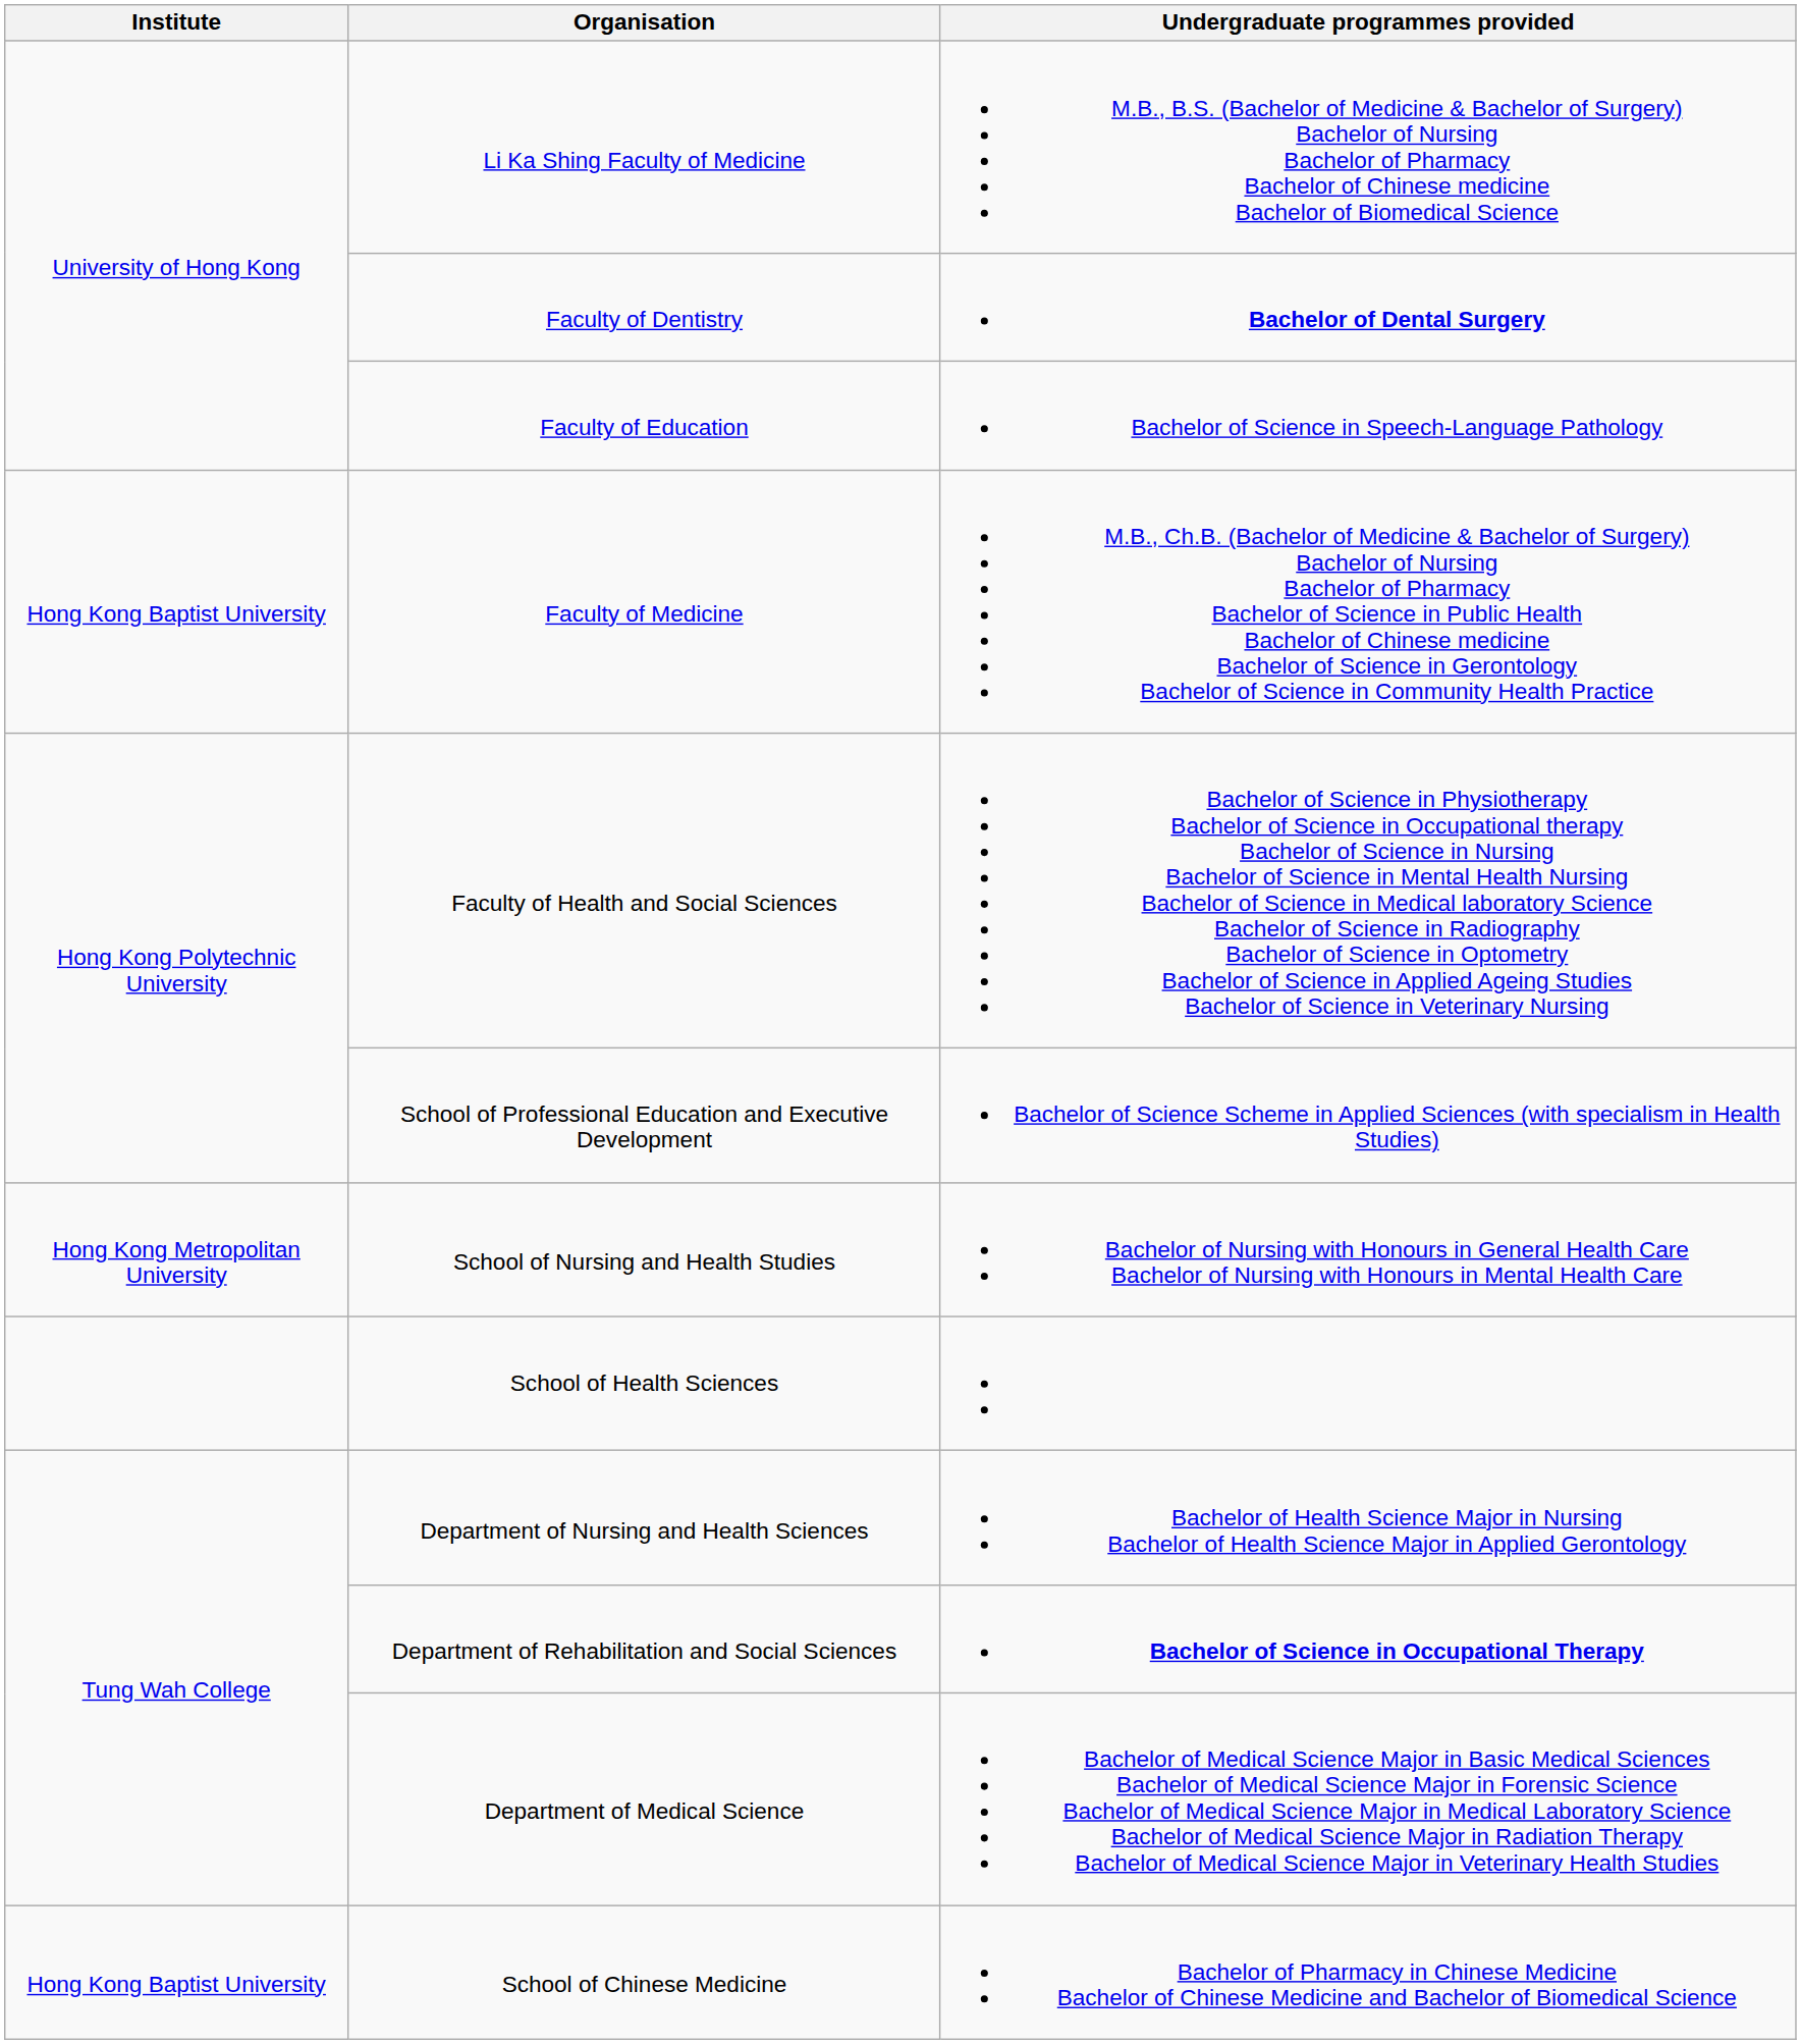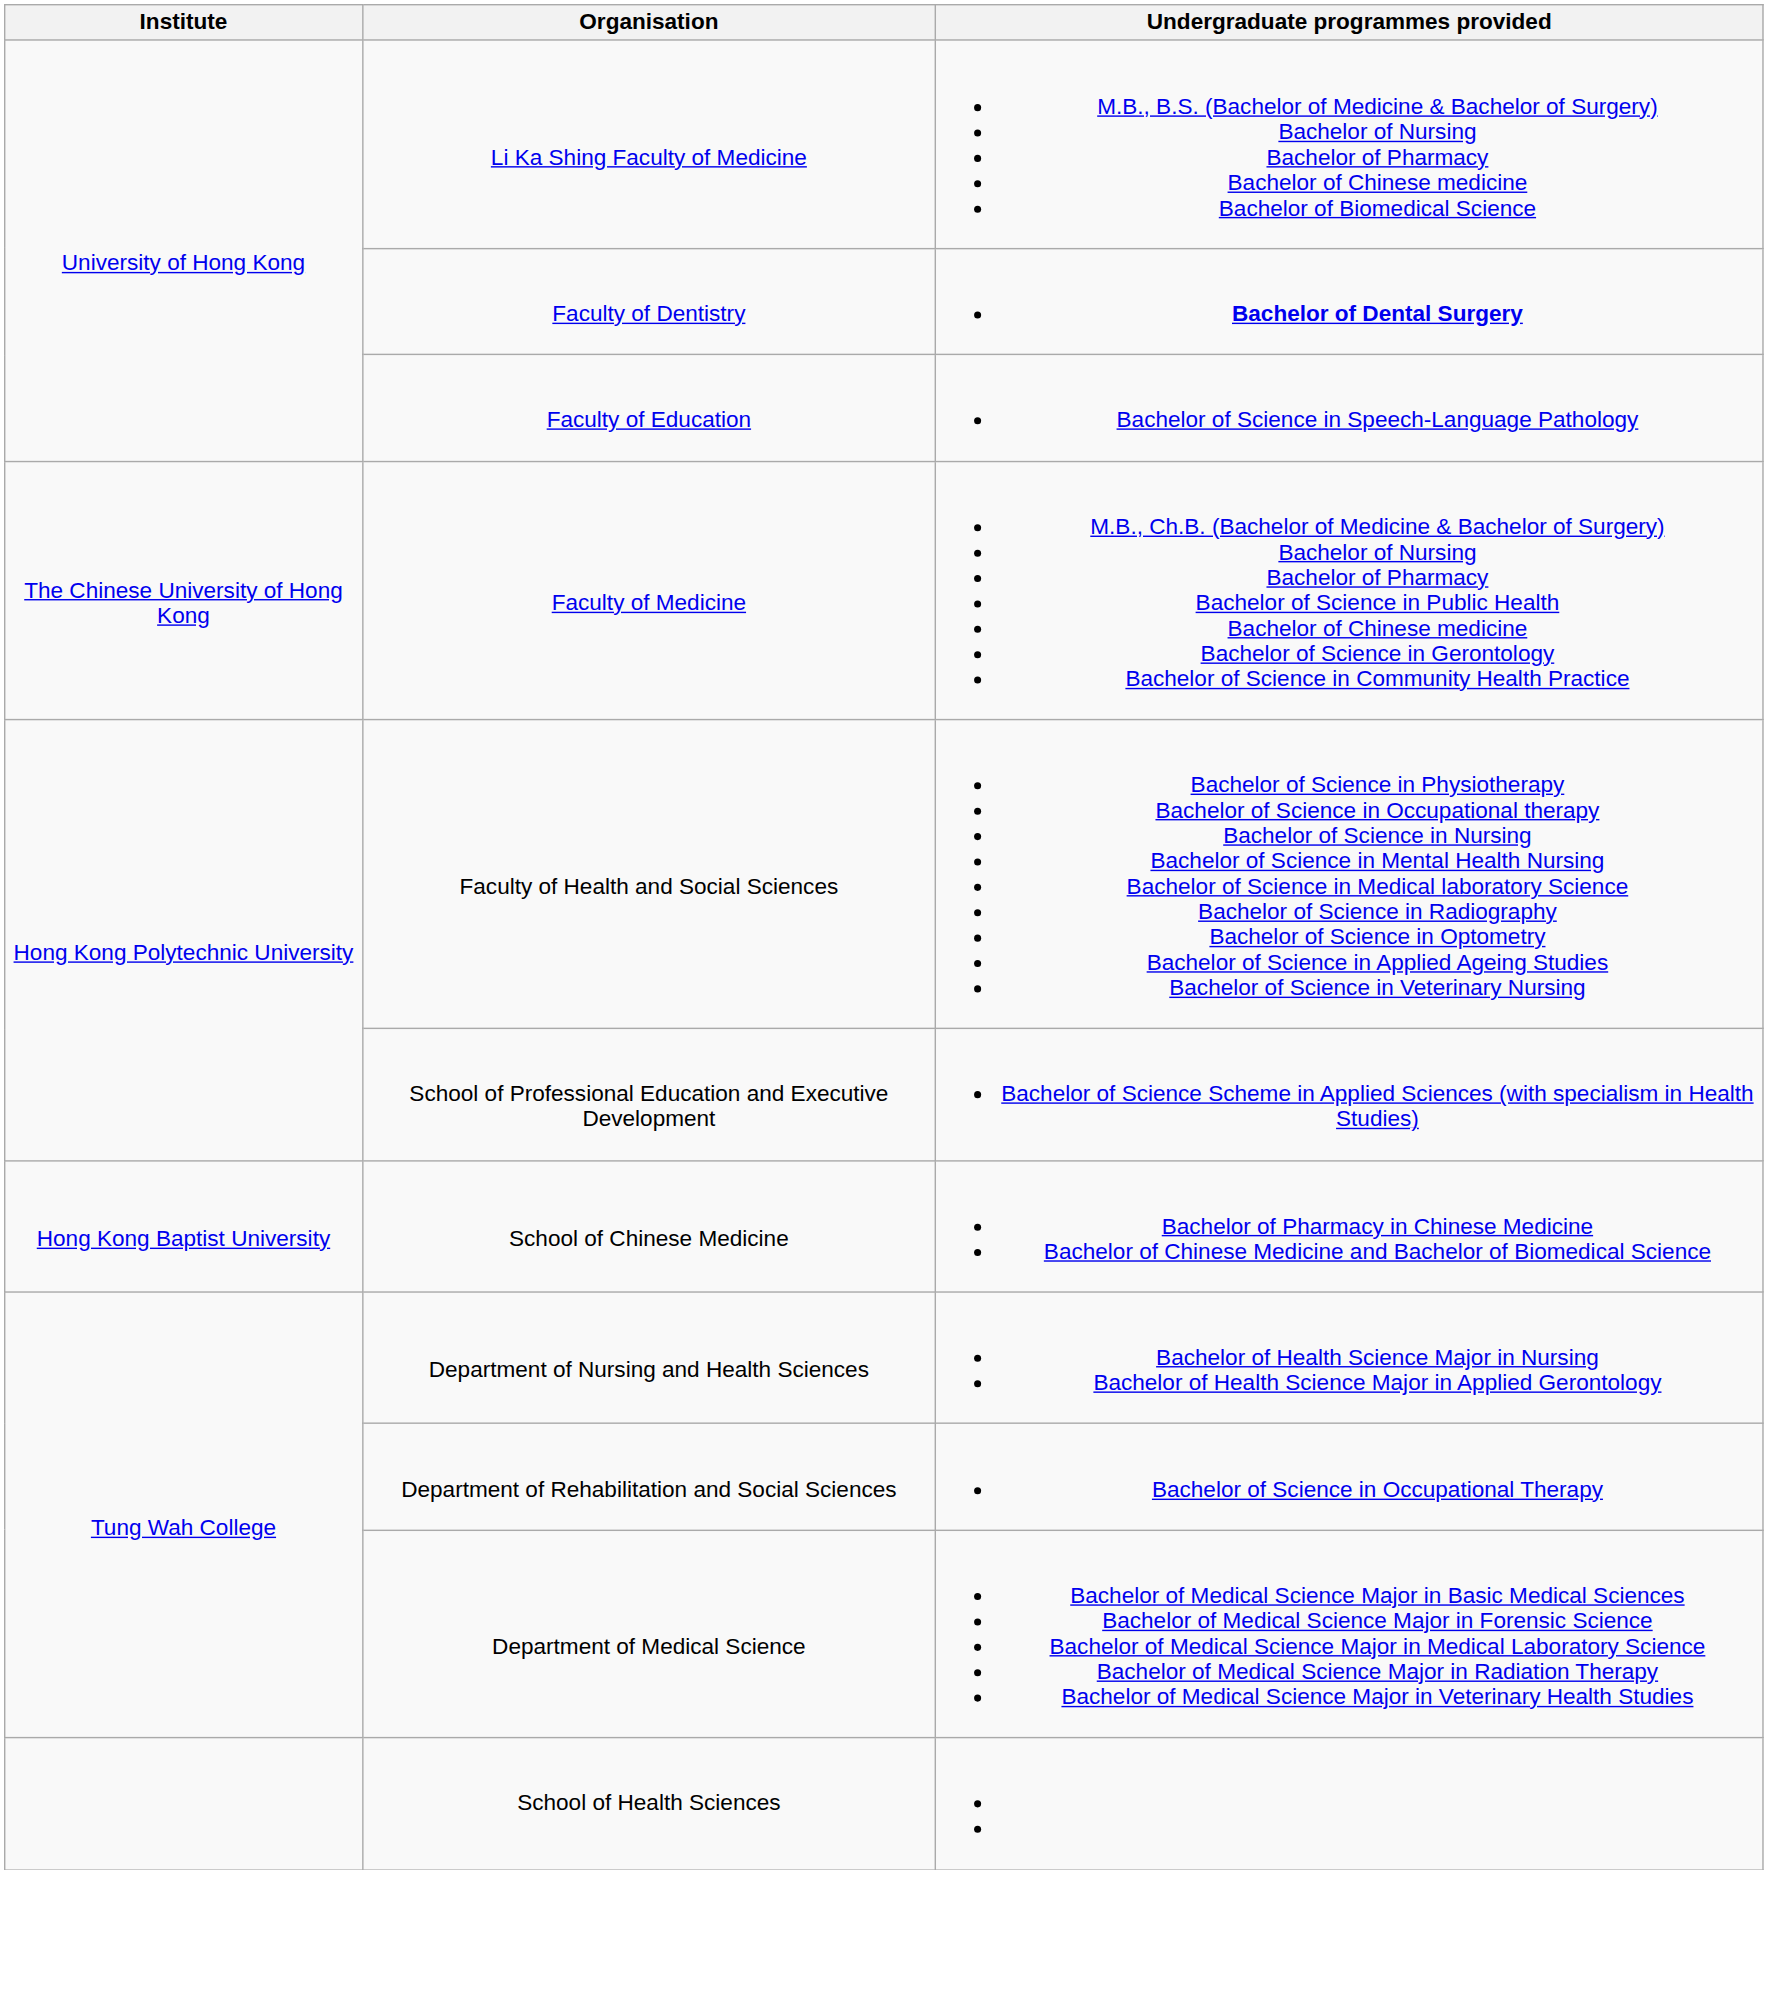 <table class="wikitable" style="text-align:center">
 <tr>
 <th>Institute</th>
 <th>Organisation</th>
 <th>Undergraduate programmes provided</th>
 </tr>
 <tr>
 <td rowspan="3"><br><a href='#'>University of Hong Kong</a></td>
 <td><br><a href='#'>Li Ka Shing Faculty of Medicine</a></td>
 <td><br><ul><li><a href='#'>M.B., B.S. (Bachelor of Medicine & Bachelor of Surgery)</a></li><li><a href='#'>Bachelor of Nursing</a></li><li><a href='#'>Bachelor of Pharmacy</a></li><li><a href='#'>Bachelor of Chinese medicine</a></li><li><a href='#'>Bachelor of Biomedical Science</a></li></ul></td>
 </tr>
 <tr>
 <td><br><a href='#'>Faculty of Dentistry</a></td>
 <td><strong><br><ul><li><a href='#'>Bachelor of Dental Surgery</a></li></ul></strong></td>
 </tr>
 <tr>
 <td><br><a href='#'>Faculty of Education</a></td>
 <td><br><ul><li><a href='#'>Bachelor of Science in Speech-Language Pathology</a></li></ul></td>
 </tr>
 <tr>
-<td><br><a href='#'>Hong Kong Baptist University</a></td>
+<td rowspan="1"><br><a href='#'>The Chinese University of Hong Kong</a></td>
 <td><br><a href='#'>Faculty of Medicine</a></td>
 <td><br><ul><li><a href='#'>M.B., Ch.B. (Bachelor of Medicine & Bachelor of Surgery)</a></li><li><a href='#'>Bachelor of Nursing</a></li><li><a href='#'>Bachelor of Pharmacy</a></li><li><a href='#'>Bachelor of Science in Public Health</a></li><li><a href='#'>Bachelor of Chinese medicine</a></li><li><a href='#'>Bachelor of Science in Gerontology</a></li><li><a href='#'>Bachelor of Science in Community Health Practice</a></li></ul></td>
 </tr>
 <tr>
 <td rowspan="2"><br><a href='#'>Hong Kong Polytechnic University</a></td>
 <td><br>Faculty of Health and Social Sciences</td>
 <td><br><ul><li><a href='#'>Bachelor of Science in Physiotherapy</a></li><li><a href='#'>Bachelor of Science in Occupational therapy</a></li><li><a href='#'>Bachelor of Science in Nursing</a></li><li><a href='#'>Bachelor of Science in Mental Health Nursing</a></li><li><a href='#'>Bachelor of Science in Medical laboratory Science</a></li><li><a href='#'>Bachelor of Science in Radiography</a></li><li><a href='#'>Bachelor of Science in Optometry</a></li><li><a href='#'>Bachelor of Science in Applied Ageing Studies</a></li><li><a href='#'>Bachelor of Science in Veterinary Nursing</a></li></ul></td>
 </tr>
 <tr>
 <td><br>School of Professional Education and Executive Development</td>
 <td><br><ul><li><a href='#'>Bachelor of Science Scheme in Applied Sciences (with specialism in Health Studies)</a></li></ul></td>
 </tr>
 <tr>
-<td><br><a href='#'>Hong Kong Metropolitan University</a></td>
-<td><br>School of Nursing and Health Studies</td>
-<td><br><ul><li><a href='#'>Bachelor of Nursing with Honours in General Health Care</a></li><li><a href='#'>Bachelor of Nursing with Honours in Mental Health Care</a></li></ul></td>
-</tr>
-<tr>
-<td></td>
-<td>School of Health Sciences</td>
-<td><br><ul><li></li><li></li></ul></td>
+<td><br><a href='#'>Hong Kong Baptist University</a></td>
+<td><br>School of Chinese Medicine</td>
+<td><br><ul><li><a href='#'>Bachelor of Pharmacy in Chinese Medicine</a></li><li><a href='#'>Bachelor of Chinese Medicine and Bachelor of Biomedical Science</a></li></ul></td>
 </tr>
 <tr>
 <td rowspan="3"><br><a href='#'>Tung Wah College</a></td>
 <td><br>Department of Nursing and Health Sciences</td>
 <td><br><ul><li><a href='#'>Bachelor of Health Science Major in Nursing</a></li><li><a href='#'>Bachelor of Health Science Major in Applied Gerontology</a></li></ul></td>
 </tr>
 <tr>
 <td><br>Department of Rehabilitation and Social Sciences</td>
-<td><strong><br><ul><li><a href='#'>Bachelor of Science in Occupational Therapy</a></li></ul></strong></td>
+<td><br><ul><li><a href='#'>Bachelor of Science in Occupational Therapy</a></li></ul></td>
 </tr>
 <tr>
 <td><br>Department of Medical Science</td>
 <td><br><ul><li><a href='#'>Bachelor of Medical Science Major in Basic Medical Sciences</a></li><li><a href='#'>Bachelor of Medical Science Major in Forensic Science</a></li><li><a href='#'>Bachelor of Medical Science Major in Medical Laboratory Science</a></li><li><a href='#'>Bachelor of Medical Science Major in Radiation Therapy</a></li><li><a href='#'>Bachelor of Medical Science Major in Veterinary Health Studies</a></li></ul></td>
 </tr>
 <tr>
-<td><br><a href='#'>Hong Kong Baptist University</a></td>
-<td><br>School of Chinese Medicine</td>
-<td><br><ul><li><a href='#'>Bachelor of Pharmacy in Chinese Medicine</a></li><li><a href='#'>Bachelor of Chinese Medicine and Bachelor of Biomedical Science</a></li></ul></td>
+<td></td>
+<td>School of Health Sciences</td>
+<td><br><ul><li></li><li></li></ul></td>
 </tr>
 </table>
